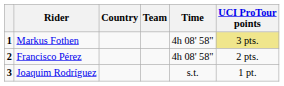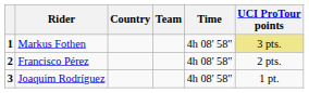 <table class="wikitable">
 <tr>
 <th></th>
 <th>Rider</th>
 <th>Country</th>
 <th>Team</th>
 <th>Time</th>
 <th><a href='#'>UCI ProTour</a><br>points</th>
 </tr>
 <tr>
 <td><strong>1</strong></td>
 <td><a href='#'>Markus Fothen</a></td>
 <td></td>
 <td></td>
 <td align=center>4h 08' 58"</td>
 <td align=center style="background: khaki;">3 pts.</td>
 </tr>
 <tr>
 <td><strong>2</strong></td>
 <td><a href='#'>Francisco Pérez</a></td>
 <td></td>
 <td></td>
 <td align=center>4h 08' 58"</td>
 <td align=center>2 pts.</td>
 </tr>
 <tr>
 <td><strong>3</strong></td>
 <td><a href='#'>Joaquim Rodríguez</a></td>
 <td></td>
 <td></td>
-<td align=center>s.t.</td>
+<td align=center>4h 08' 58"</td>
 <td align=center>1 pt.</td>
 </tr>
 </table>
